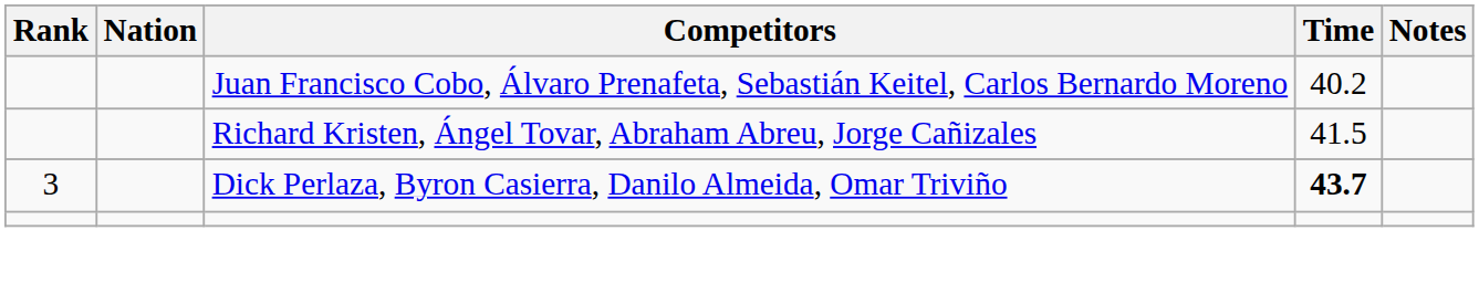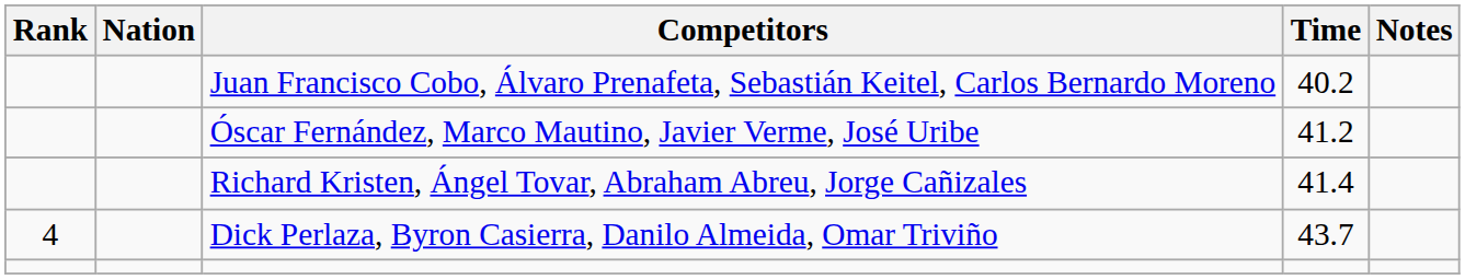 <table class="wikitable sortable" style="text-align:center">
 <tr>
 <th>Rank</th>
 <th>Nation</th>
 <th>Competitors</th>
 <th>Time</th>
 <th>Notes</th>
 </tr>
 <tr>
 <td></td>
 <td align=left></td>
 <td align=left><a href='#'>Juan Francisco Cobo</a>, <a href='#'>Álvaro Prenafeta</a>, <a href='#'>Sebastián Keitel</a>, <a href='#'>Carlos Bernardo Moreno</a></td>
 <td>40.2</td>
 <td></td>
 </tr>
 <tr>
 <td></td>
 <td align=left></td>
-<td align=left><a href='#'>Richard Kristen</a>, <a href='#'>Ángel Tovar</a>, <a href='#'>Abraham Abreu</a>, <a href='#'>Jorge Cañizales</a></td>
-<td>41.5</td>
+<td align=left><a href='#'>Óscar Fernández</a>, <a href='#'>Marco Mautino</a>, <a href='#'>Javier Verme</a>, <a href='#'>José Uribe</a></td>
+<td>41.2</td>
 <td></td>
 </tr>
 <tr>
-<td>3</td>
+<td></td>
+<td align=left></td>
+<td align=left><a href='#'>Richard Kristen</a>, <a href='#'>Ángel Tovar</a>, <a href='#'>Abraham Abreu</a>, <a href='#'>Jorge Cañizales</a></td>
+<td>41.4</td>
+<td></td>
+</tr>
+<tr>
+<td>4</td>
 <td align=left></td>
 <td align=left><a href='#'>Dick Perlaza</a>, <a href='#'>Byron Casierra</a>, <a href='#'>Danilo Almeida</a>, <a href='#'>Omar Triviño</a></td>
-<td><strong>43.7</strong></td>
+<td>43.7</td>
 <td></td>
 </tr>
 <tr>
 <td></td>
 <td align=left></td>
 <td align=left></td>
 <td></td>
 <td></td>
 </tr>
 </table>
